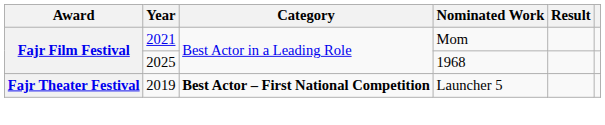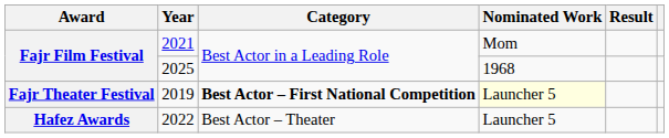 <table class="wikitable sortable plainrowheaders">
 <tr>
 <th scope="col">Award</th>
 <th scope="col">Year</th>
 <th scope="col">Category</th>
 <th scope="col">Nominated Work</th>
 <th scope="col">Result</th>
 <th scope="col" class="unsortable"></th>
 </tr>
 <tr>
 <th rowspan="2" scope="row"><a href='#'>Fajr Film Festival</a></th>
 <td><a href='#'>2021</a></td>
 <td rowspan="2"><a href='#'>Best Actor in a Leading Role</a></td>
 <td>Mom</td>
 <td></td>
 <td></td>
 </tr>
 <tr>
 <td>2025</td>
 <td>1968</td>
 <td></td>
 <td></td>
 </tr>
 <tr>
 <th scope="row"><a href='#'>Fajr Theater Festival</a></th>
 <td>2019</td>
 <td><strong>Best Actor – First National Competition</strong></td>
+<td style="background: lightyellow;">Launcher 5</td>
+<td></td>
+<td></td>
+</tr>
+<tr>
+<th scope="row"><a href='#'>Hafez Awards</a></th>
+<td>2022</td>
+<td>Best Actor – Theater</td>
 <td>Launcher 5</td>
 <td></td>
 <td></td>
 </tr>
 </table>
